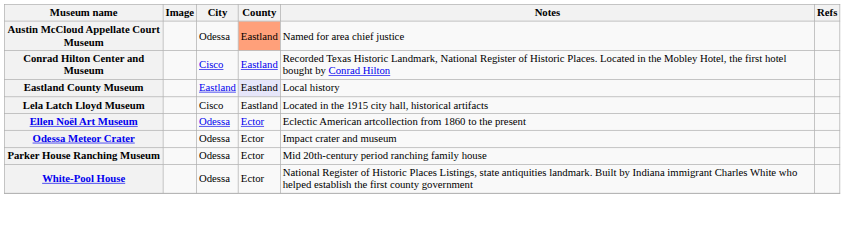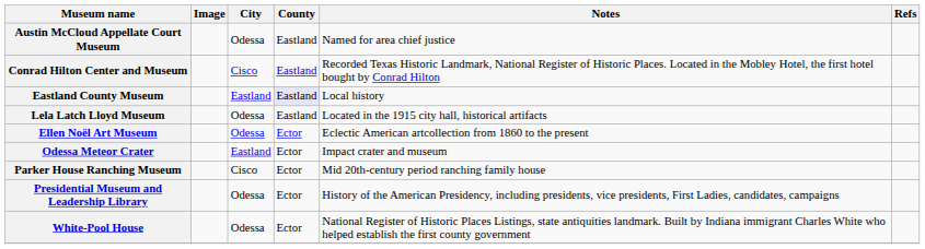 <table class="wikitable sortable plainrowheaders">
 <tr>
 <th scope="col">Museum name</th>
 <th scope="col"  class="unsortable">Image</th>
 <th scope="col">City</th>
 <th scope="col">County</th>
 <th scope="col">Notes</th>
 <th scope="col" class="unsortable">Refs</th>
 </tr>
 <tr>
 <th scope="row">Austin McCloud Appellate Court Museum</th>
 <td></td>
 <td>Odessa</td>
-<td style="background: lightsalmon;">Eastland</td>
+<td>Eastland</td>
 <td>Named for area chief justice</td>
 <td align="center"></td>
 </tr>
 <tr>
 <th scope="row">Conrad Hilton Center and Museum</th>
 <td></td>
 <td><a href='#'>Cisco</a></td>
 <td><a href='#'>Eastland</a></td>
 <td>Recorded Texas Historic Landmark, National Register of Historic Places. Located in the Mobley Hotel, the first hotel bought by <a href='#'>Conrad Hilton</a></td>
 <td align="center"></td>
 </tr>
 <tr>
 <th scope="row">Eastland County Museum</th>
 <td></td>
 <td><a href='#'>Eastland</a></td>
 <td style="background: lavender;">Eastland</td>
 <td>Local history</td>
 <td align="center"></td>
 </tr>
 <tr>
 <th scope="row">Lela Latch Lloyd Museum</th>
 <td></td>
-<td>Cisco</td>
+<td>Odessa</td>
 <td>Eastland</td>
 <td>Located in the 1915 city hall, historical artifacts</td>
 <td align="center"></td>
 </tr>
 <tr>
 <th scope="row"><a href='#'>Ellen Noël Art Museum</a></th>
 <td></td>
 <td><a href='#'>Odessa</a></td>
 <td><a href='#'>Ector</a></td>
 <td>Eclectic American artcollection from 1860 to the present</td>
 <td align="center"></td>
 </tr>
 <tr>
 <th scope="row"><a href='#'>Odessa Meteor Crater</a></th>
 <td></td>
-<td>Odessa</td>
+<td><a href='#'>Eastland</a></td>
 <td>Ector</td>
 <td>Impact crater and museum</td>
 <td align="center"></td>
 </tr>
 <tr>
 <th scope="row">Parker House Ranching Museum</th>
 <td></td>
+<td>Cisco</td>
+<td>Ector</td>
+<td>Mid 20th-century period ranching family house</td>
+<td align="center"></td>
+</tr>
+<tr>
+<th scope="row"><a href='#'>Presidential Museum and Leadership Library</a></th>
+<td></td>
 <td>Odessa</td>
 <td>Ector</td>
-<td>Mid 20th-century period ranching family house</td>
+<td>History of the American Presidency, including presidents, vice presidents, First Ladies, candidates, campaigns</td>
 <td align="center"></td>
 </tr>
 <tr>
 <th scope="row"><a href='#'>White-Pool House</a></th>
 <td></td>
 <td>Odessa</td>
 <td>Ector</td>
 <td>National Register of Historic Places Listings, state antiquities landmark. Built by Indiana immigrant Charles White who helped establish the first county government</td>
 <td align="center"></td>
 </tr>
 <tr>
 </tr>
 </table>
